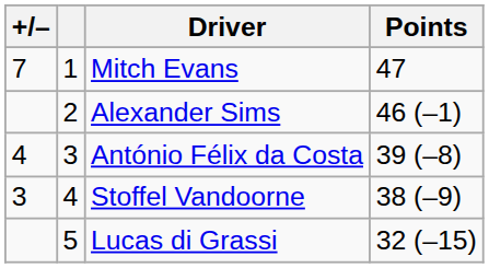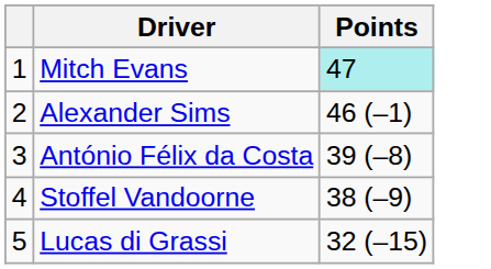 <table class="wikitable" style="font-size: 85%">
 <tr>
-<th scope="col">+/–</th>
 <th scope="col"></th>
 <th scope="col">Driver</th>
 <th scope="col">Points</th>
 </tr>
 <tr>
-<td align="left"> 7</td>
 <td align="center">1</td>
 <td> <a href='#'>Mitch Evans</a></td>
-<td align="left">47</td>
+<td align="left" style="background: paleturquoise;">47</td>
 </tr>
 <tr>
-<td align="left"></td>
 <td align="center">2</td>
 <td> <a href='#'>Alexander Sims</a></td>
 <td align="left">46 (–1)</td>
 </tr>
 <tr>
-<td align="left"> 4</td>
 <td align="center">3</td>
 <td> <a href='#'>António Félix da Costa</a></td>
 <td align="left">39 (–8)</td>
 </tr>
 <tr>
-<td align="left"> 3</td>
 <td align="center">4</td>
 <td> <a href='#'>Stoffel Vandoorne</a></td>
 <td align="left">38 (–9)</td>
 </tr>
 <tr>
-<td align="left"></td>
 <td align="center">5</td>
 <td> <a href='#'>Lucas di Grassi</a></td>
 <td align="left">32 (–15)</td>
 </tr>
 </table>
